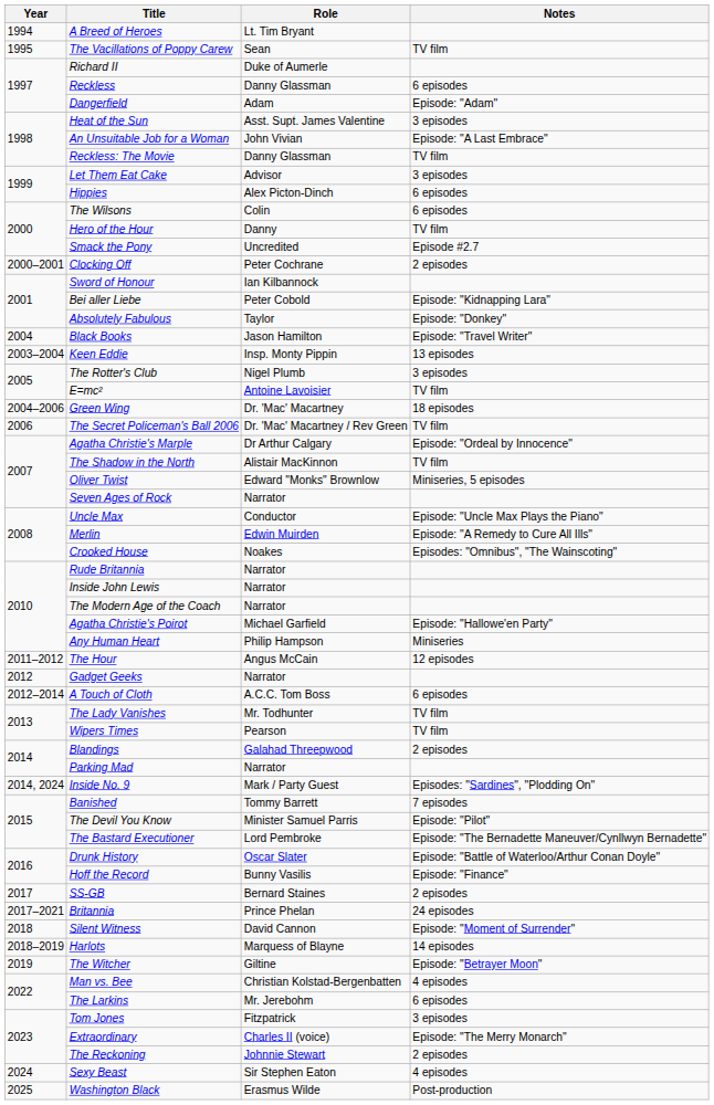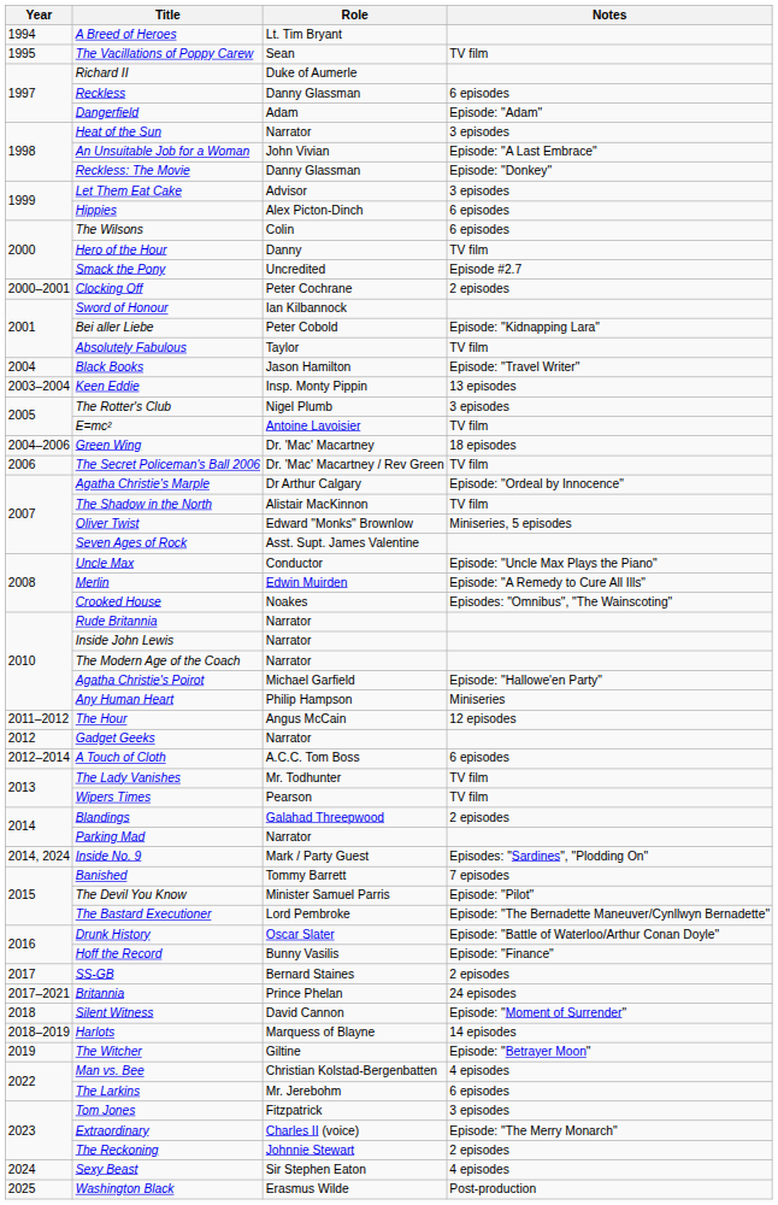 <table class="wikitable sortable">
 <tr>
 <th>Year</th>
 <th>Title</th>
 <th>Role</th>
 <th class="unsortable">Notes</th>
 </tr>
 <tr>
 <td>1994</td>
 <td><em><a href='#'>A Breed of Heroes</a></em></td>
 <td>Lt. Tim Bryant</td>
 <td></td>
 </tr>
 <tr>
 <td>1995</td>
 <td><em><a href='#'>The Vacillations of Poppy Carew</a></em></td>
 <td>Sean</td>
 <td>TV film</td>
 </tr>
 <tr>
 <td rowspan="3">1997</td>
 <td><em>Richard II</em></td>
 <td>Duke of Aumerle</td>
 <td></td>
 </tr>
 <tr>
 <td><em><a href='#'>Reckless</a></em></td>
 <td>Danny Glassman</td>
 <td>6 episodes</td>
 </tr>
 <tr>
 <td><em><a href='#'>Dangerfield</a></em></td>
 <td>Adam</td>
 <td>Episode: "Adam"</td>
 </tr>
 <tr>
 <td rowspan="3">1998</td>
 <td><em><a href='#'>Heat of the Sun</a></em></td>
-<td>Asst. Supt. James Valentine</td>
+<td>Narrator</td>
 <td>3 episodes</td>
 </tr>
 <tr>
 <td><em><a href='#'>An Unsuitable Job for a Woman</a></em></td>
 <td>John Vivian</td>
 <td>Episode: "A Last Embrace"</td>
 </tr>
 <tr>
 <td><em><a href='#'>Reckless: The Movie</a></em></td>
 <td>Danny Glassman</td>
-<td>TV film</td>
+<td>Episode: "Donkey"</td>
 </tr>
 <tr>
 <td rowspan="2">1999</td>
 <td><em><a href='#'>Let Them Eat Cake</a></em></td>
 <td>Advisor</td>
 <td>3 episodes</td>
 </tr>
 <tr>
 <td><em><a href='#'>Hippies</a></em></td>
 <td>Alex Picton-Dinch</td>
 <td>6 episodes</td>
 </tr>
 <tr>
 <td rowspan="3">2000</td>
 <td><em>The Wilsons</em></td>
 <td>Colin</td>
 <td>6 episodes</td>
 </tr>
 <tr>
 <td><em><a href='#'>Hero of the Hour</a></em></td>
 <td>Danny</td>
 <td>TV film</td>
 </tr>
 <tr>
 <td><em><a href='#'>Smack the Pony</a></em></td>
 <td>Uncredited</td>
 <td>Episode #2.7</td>
 </tr>
 <tr>
 <td>2000–2001</td>
 <td><em><a href='#'>Clocking Off</a></em></td>
 <td>Peter Cochrane</td>
 <td>2 episodes</td>
 </tr>
 <tr>
 <td rowspan="3">2001</td>
 <td><em><a href='#'>Sword of Honour</a></em></td>
 <td>Ian Kilbannock</td>
 <td></td>
 </tr>
 <tr>
 <td><em>Bei aller Liebe</em></td>
 <td>Peter Cobold</td>
 <td>Episode: "Kidnapping Lara"</td>
 </tr>
 <tr>
 <td><em><a href='#'>Absolutely Fabulous</a></em></td>
 <td>Taylor</td>
-<td>Episode: "Donkey"</td>
+<td>TV film</td>
 </tr>
 <tr>
 <td>2004</td>
 <td><em><a href='#'>Black Books</a></em></td>
 <td>Jason Hamilton</td>
 <td>Episode: "Travel Writer"</td>
 </tr>
 <tr>
 <td>2003–2004</td>
 <td><em><a href='#'>Keen Eddie</a></em></td>
 <td>Insp. Monty Pippin</td>
 <td>13 episodes</td>
 </tr>
 <tr>
 <td rowspan="2">2005</td>
 <td><em>The Rotter's Club</em></td>
 <td>Nigel Plumb</td>
 <td>3 episodes</td>
 </tr>
 <tr>
 <td><em>E=mc²</em></td>
 <td><a href='#'>Antoine Lavoisier</a></td>
 <td>TV film</td>
 </tr>
 <tr>
 <td>2004–2006</td>
 <td><em><a href='#'>Green Wing</a></em></td>
 <td>Dr. 'Mac' Macartney</td>
 <td>18 episodes</td>
 </tr>
 <tr>
 <td>2006</td>
 <td><em><a href='#'>The Secret Policeman's Ball 2006</a></em></td>
 <td>Dr. 'Mac' Macartney / Rev Green</td>
 <td>TV film</td>
 </tr>
 <tr>
 <td rowspan="4">2007</td>
 <td><em><a href='#'>Agatha Christie's Marple</a></em></td>
 <td>Dr Arthur Calgary</td>
 <td>Episode: "Ordeal by Innocence"</td>
 </tr>
 <tr>
 <td><em><a href='#'>The Shadow in the North</a></em></td>
 <td>Alistair MacKinnon</td>
 <td>TV film</td>
 </tr>
 <tr>
 <td><em><a href='#'>Oliver Twist</a></em></td>
 <td>Edward "Monks" Brownlow</td>
 <td>Miniseries, 5 episodes</td>
 </tr>
 <tr>
 <td><em><a href='#'>Seven Ages of Rock</a></em></td>
-<td>Narrator</td>
+<td>Asst. Supt. James Valentine</td>
 <td></td>
 </tr>
 <tr>
 <td rowspan="3">2008</td>
 <td><em><a href='#'>Uncle Max</a></em></td>
 <td>Conductor</td>
 <td>Episode: "Uncle Max Plays the Piano"</td>
 </tr>
 <tr>
 <td><em><a href='#'>Merlin</a></em></td>
 <td><a href='#'>Edwin Muirden</a></td>
 <td>Episode: "A Remedy to Cure All Ills"</td>
 </tr>
 <tr>
 <td><em><a href='#'>Crooked House</a></em></td>
 <td>Noakes</td>
 <td>Episodes: "Omnibus", "The Wainscoting"</td>
 </tr>
 <tr>
 <td rowspan="5">2010</td>
 <td><em><a href='#'>Rude Britannia</a></em></td>
 <td>Narrator</td>
 <td></td>
 </tr>
 <tr>
 <td><em>Inside John Lewis</em></td>
 <td>Narrator</td>
 <td></td>
 </tr>
 <tr>
 <td><em>The Modern Age of the Coach</em></td>
 <td>Narrator</td>
 <td></td>
 </tr>
 <tr>
 <td><em><a href='#'>Agatha Christie's Poirot</a></em></td>
 <td>Michael Garfield</td>
 <td>Episode: "Hallowe'en Party"</td>
 </tr>
 <tr>
 <td><em><a href='#'>Any Human Heart</a></em></td>
 <td>Philip Hampson</td>
 <td>Miniseries</td>
 </tr>
 <tr>
 <td>2011–2012</td>
 <td><em><a href='#'>The Hour</a></em></td>
 <td>Angus McCain</td>
 <td>12 episodes</td>
 </tr>
 <tr>
 <td>2012</td>
 <td><em><a href='#'>Gadget Geeks</a></em></td>
 <td>Narrator</td>
 <td></td>
 </tr>
 <tr>
 <td>2012–2014</td>
 <td><em><a href='#'>A Touch of Cloth</a></em></td>
 <td>A.C.C. Tom Boss</td>
 <td>6 episodes</td>
 </tr>
 <tr>
 <td rowspan="2">2013</td>
 <td><em><a href='#'>The Lady Vanishes</a></em></td>
 <td>Mr. Todhunter</td>
 <td>TV film</td>
 </tr>
 <tr>
 <td><em><a href='#'>Wipers Times</a></em></td>
 <td>Pearson</td>
 <td>TV film</td>
 </tr>
 <tr>
 <td rowspan="2">2014</td>
 <td><em><a href='#'>Blandings</a></em></td>
 <td><a href='#'>Galahad Threepwood</a></td>
 <td>2 episodes</td>
 </tr>
 <tr>
 <td><em><a href='#'>Parking Mad</a></em></td>
 <td>Narrator</td>
 <td></td>
 </tr>
 <tr>
 <td>2014, 2024</td>
 <td><em><a href='#'>Inside No. 9</a></em></td>
 <td>Mark / Party Guest</td>
 <td>Episodes: "<a href='#'>Sardines</a>", "Plodding On"</td>
 </tr>
 <tr>
 <td rowspan="3">2015</td>
 <td><em><a href='#'>Banished</a></em></td>
 <td>Tommy Barrett</td>
 <td>7 episodes</td>
 </tr>
 <tr>
 <td><em>The Devil You Know</em></td>
 <td>Minister Samuel Parris</td>
 <td>Episode: "Pilot"</td>
 </tr>
 <tr>
 <td><em><a href='#'>The Bastard Executioner</a></em></td>
 <td>Lord Pembroke</td>
 <td>Episode: "The Bernadette Maneuver/Cynllwyn Bernadette"</td>
 </tr>
 <tr>
 <td rowspan="2">2016</td>
 <td><em><a href='#'>Drunk History</a></em></td>
 <td><a href='#'>Oscar Slater</a></td>
 <td>Episode: "Battle of Waterloo/Arthur Conan Doyle"</td>
 </tr>
 <tr>
 <td><em><a href='#'>Hoff the Record</a></em></td>
 <td>Bunny Vasilis</td>
 <td>Episode: "Finance"</td>
 </tr>
 <tr>
 <td>2017</td>
 <td><em><a href='#'>SS-GB</a></em></td>
 <td>Bernard Staines</td>
 <td>2 episodes</td>
 </tr>
 <tr>
 <td>2017–2021</td>
 <td><em><a href='#'>Britannia</a></em></td>
 <td>Prince Phelan</td>
 <td>24 episodes</td>
 </tr>
 <tr>
 <td>2018</td>
 <td><em><a href='#'>Silent Witness</a></em></td>
 <td>David Cannon</td>
 <td>Episode: "<a href='#'>Moment of Surrender</a>"</td>
 </tr>
 <tr>
 <td>2018–2019</td>
 <td><em><a href='#'>Harlots</a></em></td>
 <td>Marquess of Blayne</td>
 <td>14 episodes</td>
 </tr>
 <tr>
 <td>2019</td>
 <td><em><a href='#'>The Witcher</a></em></td>
 <td>Giltine</td>
 <td>Episode: "<a href='#'>Betrayer Moon</a>"</td>
 </tr>
 <tr>
 <td rowspan="2">2022</td>
 <td><em><a href='#'>Man vs. Bee</a></em></td>
 <td>Christian Kolstad-Bergenbatten</td>
 <td>4 episodes</td>
 </tr>
 <tr>
 <td><em><a href='#'>The Larkins</a></em></td>
 <td>Mr. Jerebohm</td>
 <td>6 episodes</td>
 </tr>
 <tr>
 <td rowspan="3">2023</td>
 <td><em><a href='#'>Tom Jones</a></em></td>
 <td>Fitzpatrick</td>
 <td>3 episodes</td>
 </tr>
 <tr>
 <td><em><a href='#'>Extraordinary</a></em></td>
 <td><a href='#'>Charles II</a> (voice)</td>
 <td>Episode: "The Merry Monarch"</td>
 </tr>
 <tr>
 <td><em><a href='#'>The Reckoning</a></em></td>
 <td><a href='#'>Johnnie Stewart</a></td>
 <td>2 episodes</td>
 </tr>
 <tr>
 <td>2024</td>
 <td><em><a href='#'>Sexy Beast</a></em></td>
 <td>Sir Stephen Eaton</td>
 <td>4 episodes</td>
 </tr>
 <tr>
 <td>2025</td>
 <td><em><a href='#'>Washington Black</a></em></td>
 <td>Erasmus Wilde</td>
 <td>Post-production</td>
 </tr>
 </table>
